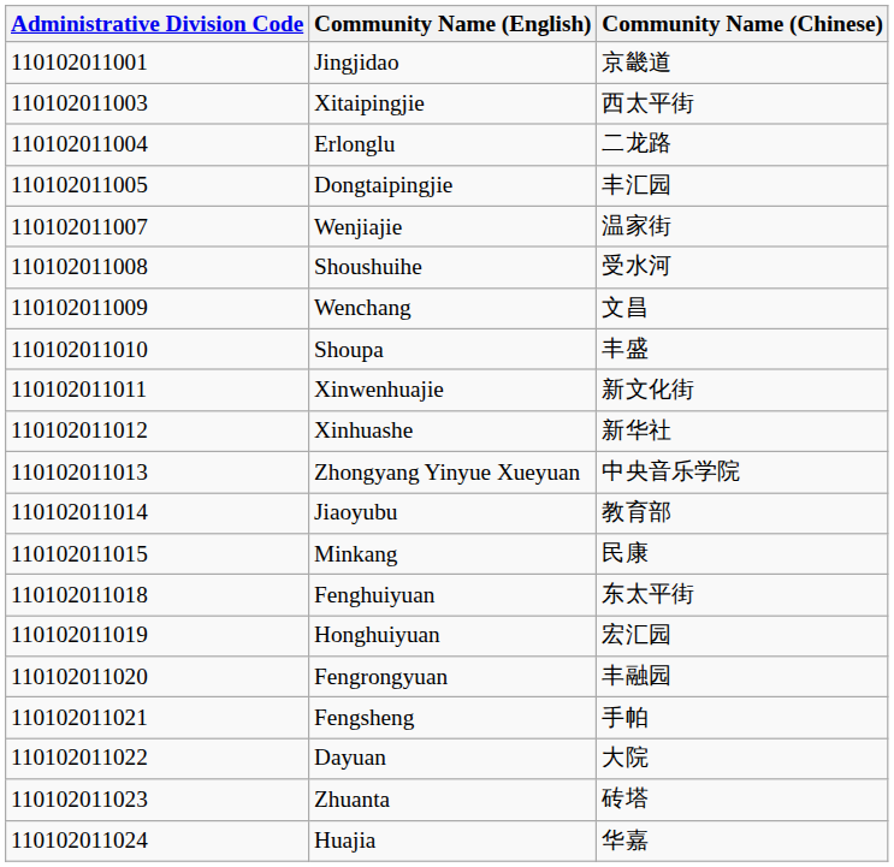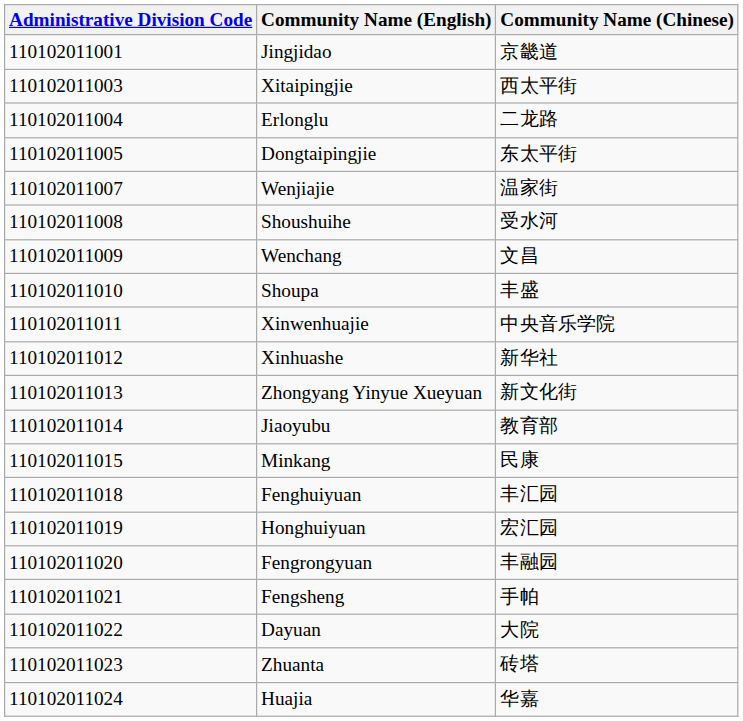 <table class="wikitable sortable">
 <tr>
 <th><a href='#'>Administrative Division Code</a></th>
 <th>Community Name (English)</th>
 <th>Community Name (Chinese)</th>
 </tr>
 <tr>
 <td>110102011001</td>
 <td>Jingjidao</td>
 <td>京畿道</td>
 </tr>
 <tr>
 <td>110102011003</td>
 <td>Xitaipingjie</td>
 <td>西太平街</td>
 </tr>
 <tr>
 <td>110102011004</td>
 <td>Erlonglu</td>
 <td>二龙路</td>
 </tr>
 <tr>
 <td>110102011005</td>
 <td>Dongtaipingjie</td>
-<td>丰汇园</td>
+<td>东太平街</td>
 </tr>
 <tr>
 <td>110102011007</td>
 <td>Wenjiajie</td>
 <td>温家街</td>
 </tr>
 <tr>
 <td>110102011008</td>
 <td>Shoushuihe</td>
 <td>受水河</td>
 </tr>
 <tr>
 <td>110102011009</td>
 <td>Wenchang</td>
 <td>文昌</td>
 </tr>
 <tr>
 <td>110102011010</td>
 <td>Shoupa</td>
 <td>丰盛</td>
 </tr>
 <tr>
 <td>110102011011</td>
 <td>Xinwenhuajie</td>
-<td>新文化街</td>
+<td>中央音乐学院</td>
 </tr>
 <tr>
 <td>110102011012</td>
 <td>Xinhuashe</td>
 <td>新华社</td>
 </tr>
 <tr>
 <td>110102011013</td>
 <td>Zhongyang Yinyue Xueyuan</td>
-<td>中央音乐学院</td>
+<td>新文化街</td>
 </tr>
 <tr>
 <td>110102011014</td>
 <td>Jiaoyubu</td>
 <td>教育部</td>
 </tr>
 <tr>
 <td>110102011015</td>
 <td>Minkang</td>
 <td>民康</td>
 </tr>
 <tr>
 <td>110102011018</td>
 <td>Fenghuiyuan</td>
-<td>东太平街</td>
+<td>丰汇园</td>
 </tr>
 <tr>
 <td>110102011019</td>
 <td>Honghuiyuan</td>
 <td>宏汇园</td>
 </tr>
 <tr>
 <td>110102011020</td>
 <td>Fengrongyuan</td>
 <td>丰融园</td>
 </tr>
 <tr>
 <td>110102011021</td>
 <td>Fengsheng</td>
 <td>手帕</td>
 </tr>
 <tr>
 <td>110102011022</td>
 <td>Dayuan</td>
 <td>大院</td>
 </tr>
 <tr>
 <td>110102011023</td>
 <td>Zhuanta</td>
 <td>砖塔</td>
 </tr>
 <tr>
 <td>110102011024</td>
 <td>Huajia</td>
 <td>华嘉</td>
 </tr>
 </table>
